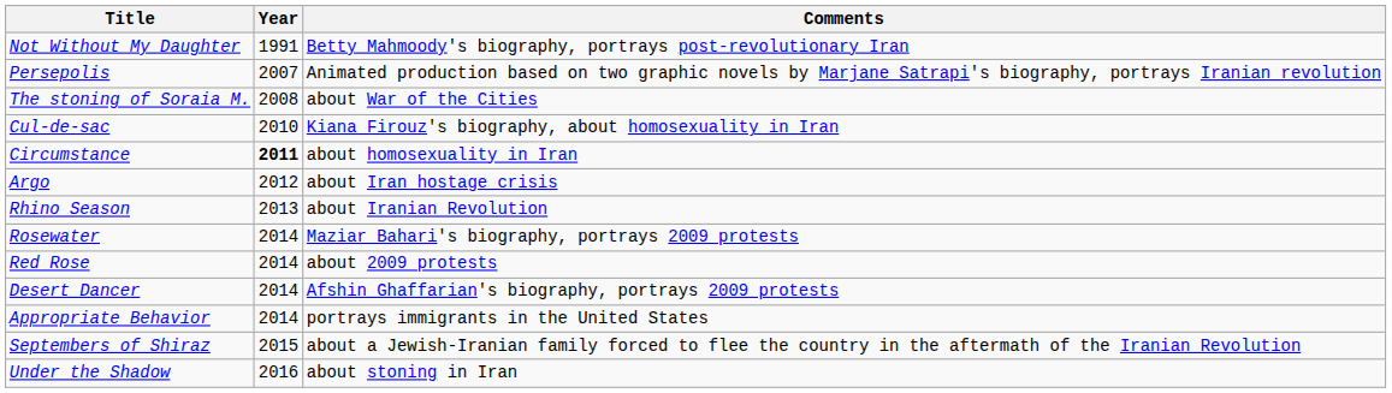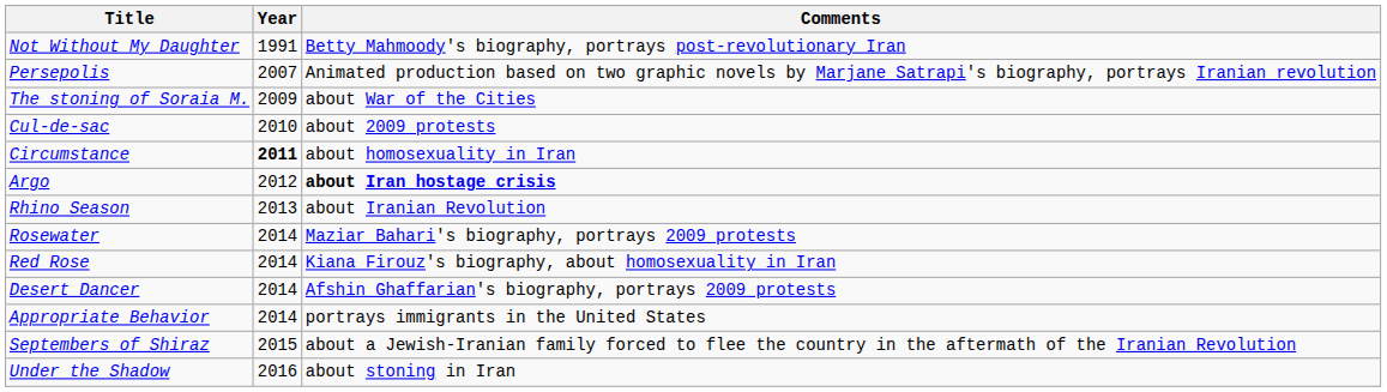 <table class="wikitable sortable">
 <tr The Stoning of Soraya M.>
 <th>Title</th>
 <th>Year</th>
 <th class="unsortable">Comments</th>
 </tr>
 <tr>
 <td><em><a href='#'>Not Without My Daughter</a></em></td>
 <td>1991</td>
 <td><a href='#'>Betty Mahmoody</a>'s biography, portrays <a href='#'>post-revolutionary Iran</a></td>
 </tr>
 <tr>
 <td><em><a href='#'>Persepolis</a></em></td>
 <td>2007</td>
 <td>Animated production based on two graphic novels by <a href='#'>Marjane Satrapi</a>'s biography, portrays <a href='#'>Iranian revolution</a></td>
 </tr>
 <tr>
 <td><em><a href='#'>The stoning of Soraia M.</a></em></td>
-<td>2008</td>
+<td>2009</td>
 <td>about <a href='#'>War of the Cities</a></td>
 </tr>
 <tr>
 <td><em><a href='#'>Cul-de-sac</a></em></td>
 <td>2010</td>
-<td><a href='#'>Kiana Firouz</a>'s biography, about <a href='#'>homosexuality in Iran</a></td>
+<td>about <a href='#'>2009 protests</a></td>
 </tr>
 <tr>
 <td><em><a href='#'>Circumstance</a></em></td>
 <td><strong>2011</strong></td>
 <td>about <a href='#'>homosexuality in Iran</a></td>
 </tr>
 <tr>
 <td><em><a href='#'>Argo</a></em></td>
 <td>2012</td>
-<td>about <a href='#'>Iran hostage crisis</a></td>
+<td><strong>about <a href='#'>Iran hostage crisis</a></strong></td>
 </tr>
 <tr>
 <td><em><a href='#'>Rhino Season</a></em></td>
 <td>2013</td>
 <td>about <a href='#'>Iranian Revolution</a></td>
 </tr>
 <tr>
 <td><em><a href='#'>Rosewater</a></em></td>
 <td>2014</td>
 <td><a href='#'>Maziar Bahari</a>'s biography, portrays <a href='#'>2009 protests</a></td>
 </tr>
 <tr>
 <td><em><a href='#'>Red Rose</a></em></td>
 <td>2014</td>
-<td>about <a href='#'>2009 protests</a></td>
+<td><a href='#'>Kiana Firouz</a>'s biography, about <a href='#'>homosexuality in Iran</a></td>
 </tr>
 <tr>
 <td><em><a href='#'>Desert Dancer</a></em></td>
 <td>2014</td>
 <td><a href='#'>Afshin Ghaffarian</a>'s biography, portrays <a href='#'>2009 protests</a></td>
 </tr>
 <tr>
 <td><em><a href='#'>Appropriate Behavior</a></em></td>
 <td>2014</td>
 <td>portrays immigrants in the United States</td>
 </tr>
 <tr>
 <td><em><a href='#'>Septembers of Shiraz</a></em></td>
 <td>2015</td>
 <td>about a Jewish-Iranian family forced to flee the country in the aftermath of the <a href='#'>Iranian Revolution</a></td>
 </tr>
 <tr>
 <td><em><a href='#'>Under the Shadow</a></em></td>
 <td>2016</td>
 <td>about <a href='#'>stoning</a> in Iran</td>
 </tr>
 </table>
